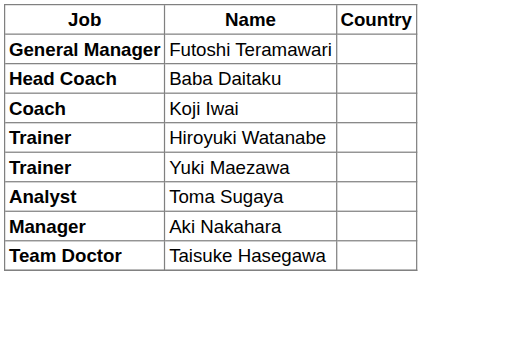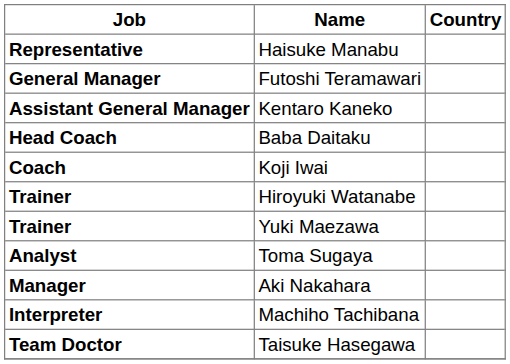 <table style="background-color:#FFFFFF; font-size: 95%; border: gray solid 1px; border-collapse: collapse;" cellpadding="3" cellspacing="0" border="1">
 <tr style= >
 <th>Job</th>
 <th>Name</th>
 <th>Country</th>
 </tr>
 <tr>
+<td><strong>Representative</strong></td>
+<td>Haisuke Manabu</td>
+<td></td>
+</tr>
+<tr>
 <td><strong>General Manager</strong></td>
 <td>Futoshi Teramawari</td>
+<td></td>
+</tr>
+<tr>
+<td><strong>Assistant General Manager</strong></td>
+<td>Kentaro Kaneko</td>
 <td></td>
 </tr>
 <tr>
 <td><strong>Head Coach</strong></td>
 <td>Baba Daitaku</td>
 <td></td>
 </tr>
 <tr>
 <td><strong>Coach</strong></td>
 <td>Koji Iwai</td>
 <td></td>
 </tr>
 <tr>
 <td><strong>Trainer</strong></td>
 <td>Hiroyuki Watanabe</td>
 <td></td>
 </tr>
 <tr>
 <td><strong>Trainer</strong></td>
 <td>Yuki Maezawa</td>
 <td></td>
 </tr>
 <tr>
 <td><strong>Analyst</strong></td>
 <td>Toma Sugaya</td>
 <td></td>
 </tr>
 <tr>
 <td><strong>Manager</strong></td>
 <td>Aki Nakahara</td>
 <td></td>
 </tr>
 <tr>
+<td><strong>Interpreter</strong></td>
+<td>Machiho Tachibana</td>
+<td></td>
+</tr>
+<tr>
 <td><strong>Team Doctor</strong></td>
 <td>Taisuke Hasegawa</td>
 <td></td>
 </tr>
 <tr>
 </tr>
 </table>
